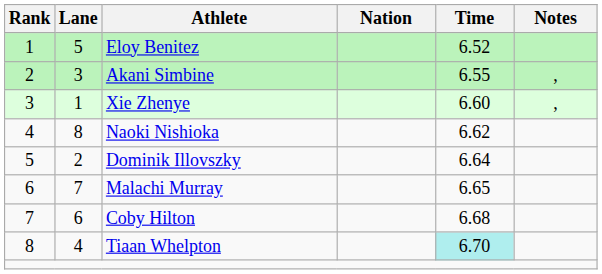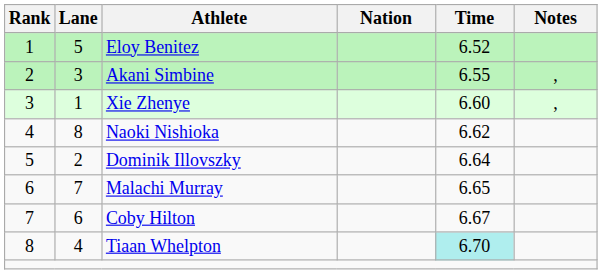 <table class="wikitable sortable" style="text-align:center;width: 60%;">
 <tr>
 <th scope="col" style="width: 10px;">Rank</th>
 <th scope="col" style="width: 10px;">Lane</th>
 <th scope="col">Athlete</th>
 <th scope="col">Nation</th>
 <th scope="col">Time</th>
 <th scope="col">Notes</th>
 </tr>
 <tr bgcolor=bbf3bb>
 <td>1</td>
 <td>5</td>
 <td align=left><a href='#'>Eloy Benitez</a></td>
 <td align=left></td>
 <td>6.52</td>
 <td></td>
 </tr>
 <tr bgcolor=bbf3bb>
 <td>2</td>
 <td>3</td>
 <td align=left><a href='#'>Akani Simbine</a></td>
 <td align=left></td>
 <td>6.55</td>
 <td>, </td>
 </tr>
 <tr bgcolor=ddffdd>
 <td>3</td>
 <td>1</td>
 <td align=left><a href='#'>Xie Zhenye</a></td>
 <td align=left></td>
 <td>6.60</td>
 <td>, </td>
 </tr>
 <tr>
 <td>4</td>
 <td>8</td>
 <td align=left><a href='#'>Naoki Nishioka</a></td>
 <td align=left></td>
 <td>6.62</td>
 <td></td>
 </tr>
 <tr>
 <td>5</td>
 <td>2</td>
 <td align=left><a href='#'>Dominik Illovszky</a></td>
 <td align=left></td>
 <td>6.64</td>
 <td></td>
 </tr>
 <tr>
 <td>6</td>
 <td>7</td>
 <td align=left><a href='#'>Malachi Murray</a></td>
 <td align=left></td>
 <td>6.65</td>
 <td></td>
 </tr>
 <tr>
 <td>7</td>
 <td>6</td>
 <td align=left><a href='#'>Coby Hilton</a></td>
 <td align=left></td>
-<td>6.68</td>
+<td>6.67</td>
 <td></td>
 </tr>
 <tr>
 <td>8</td>
 <td>4</td>
 <td align=left><a href='#'>Tiaan Whelpton</a></td>
 <td align=left></td>
 <td style="background: paleturquoise;">6.70</td>
 <td></td>
 </tr>
 <tr class="sortbottom">
 <td colspan="6"></td>
 </tr>
 </table>
